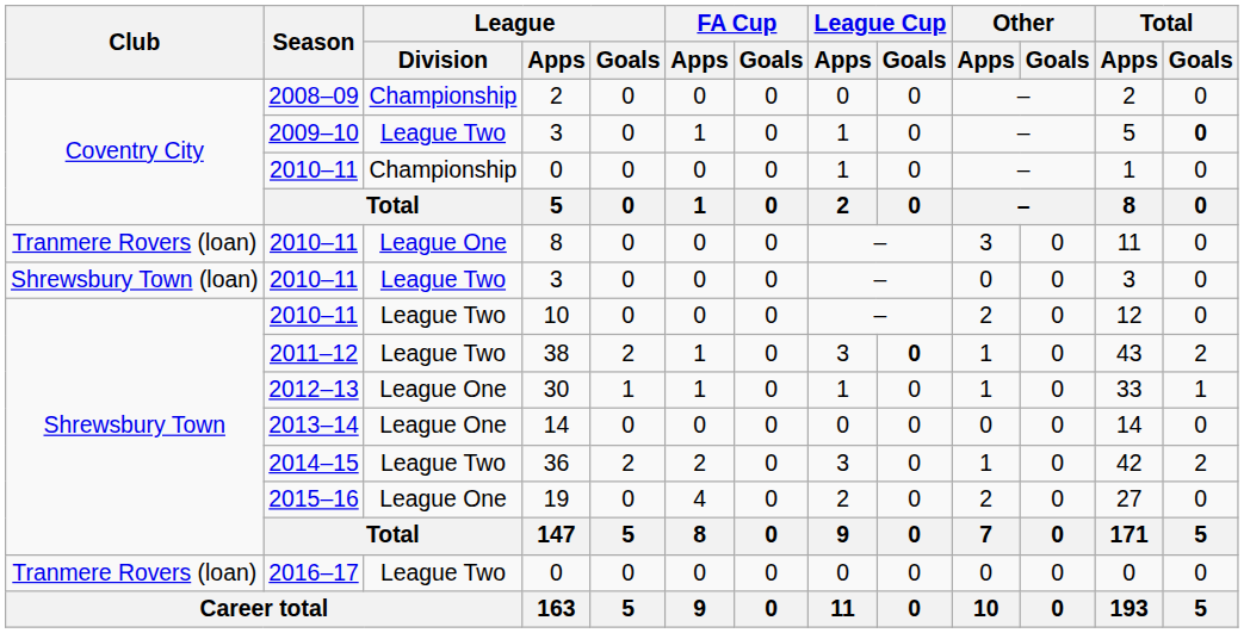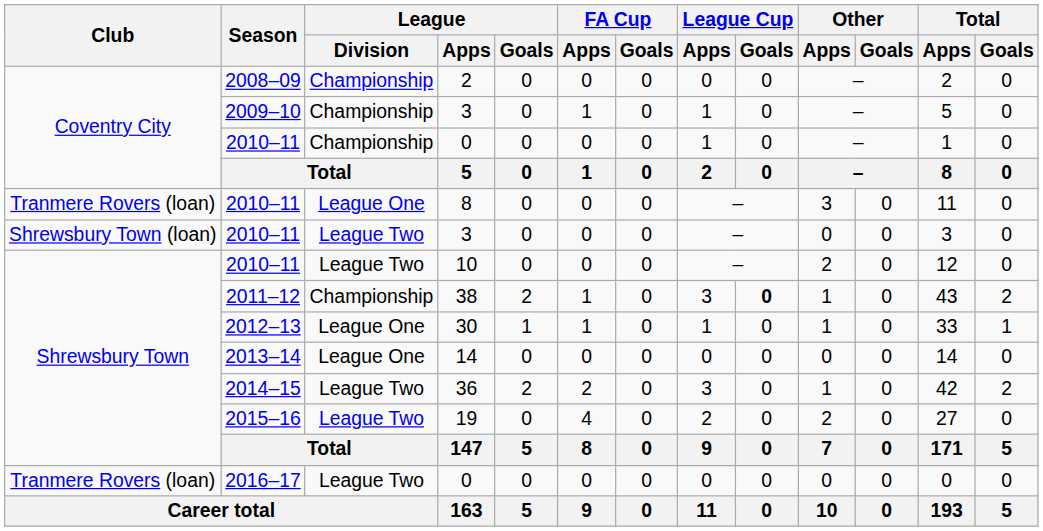 <table class=wikitable style="text-align: center;">
 <tr>
 <th rowspan=2>Club</th>
 <th rowspan=2>Season</th>
 <th colspan=3>League</th>
 <th colspan=2><a href='#'>FA Cup</a></th>
 <th colspan=2><a href='#'>League Cup</a></th>
 <th colspan=2>Other</th>
 <th colspan=2>Total</th>
 </tr>
 <tr>
 <th>Division</th>
 <th>Apps</th>
 <th>Goals</th>
 <th>Apps</th>
 <th>Goals</th>
 <th>Apps</th>
 <th>Goals</th>
 <th>Apps</th>
 <th>Goals</th>
 <th>Apps</th>
 <th>Goals</th>
 </tr>
 <tr>
 <td rowspan=4><a href='#'>Coventry City</a></td>
 <td><a href='#'>2008–09</a></td>
 <td><a href='#'>Championship</a></td>
 <td>2</td>
 <td>0</td>
 <td>0</td>
 <td>0</td>
 <td>0</td>
 <td>0</td>
 <td colspan=2>–</td>
 <td>2</td>
 <td>0</td>
 </tr>
 <tr>
 <td><a href='#'>2009–10</a></td>
-<td><a href='#'>League Two</a></td>
+<td>Championship</td>
 <td>3</td>
 <td>0</td>
 <td>1</td>
 <td>0</td>
 <td>1</td>
 <td>0</td>
 <td colspan=2>–</td>
 <td>5</td>
-<td><strong>0</strong></td>
+<td>0</td>
 </tr>
 <tr>
 <td><a href='#'>2010–11</a></td>
 <td>Championship</td>
 <td>0</td>
 <td>0</td>
 <td>0</td>
 <td>0</td>
 <td>1</td>
 <td>0</td>
 <td colspan=2>–</td>
 <td>1</td>
 <td>0</td>
 </tr>
 <tr>
 <th colspan="2">Total</th>
 <th>5</th>
 <th>0</th>
 <th>1</th>
 <th>0</th>
 <th>2</th>
 <th>0</th>
 <th colspan=2>–</th>
 <th>8</th>
 <th>0</th>
 </tr>
 <tr>
 <td><a href='#'>Tranmere Rovers</a> (loan)</td>
 <td><a href='#'>2010–11</a></td>
 <td><a href='#'>League One</a></td>
 <td>8</td>
 <td>0</td>
 <td>0</td>
 <td>0</td>
 <td colspan=2>–</td>
 <td>3</td>
 <td>0</td>
 <td>11</td>
 <td>0</td>
 </tr>
 <tr>
 <td><a href='#'>Shrewsbury Town</a> (loan)</td>
 <td><a href='#'>2010–11</a></td>
 <td><a href='#'>League Two</a></td>
 <td>3</td>
 <td>0</td>
 <td>0</td>
 <td>0</td>
 <td colspan=2>–</td>
 <td>0</td>
 <td>0</td>
 <td>3</td>
 <td>0</td>
 </tr>
 <tr>
 <td rowspan=7><a href='#'>Shrewsbury Town</a></td>
 <td><a href='#'>2010–11</a></td>
 <td>League Two</td>
 <td>10</td>
 <td>0</td>
 <td>0</td>
 <td>0</td>
 <td colspan=2>–</td>
 <td>2</td>
 <td>0</td>
 <td>12</td>
 <td>0</td>
 </tr>
 <tr>
 <td><a href='#'>2011–12</a></td>
-<td>League Two</td>
+<td>Championship</td>
 <td>38</td>
 <td>2</td>
 <td>1</td>
 <td>0</td>
 <td>3</td>
 <td><strong>0</strong></td>
 <td>1</td>
 <td>0</td>
 <td>43</td>
 <td>2</td>
 </tr>
 <tr>
 <td><a href='#'>2012–13</a></td>
 <td>League One</td>
 <td>30</td>
 <td>1</td>
 <td>1</td>
 <td>0</td>
 <td>1</td>
 <td>0</td>
 <td>1</td>
 <td>0</td>
 <td>33</td>
 <td>1</td>
 </tr>
 <tr>
 <td><a href='#'>2013–14</a></td>
 <td>League One</td>
 <td>14</td>
 <td>0</td>
 <td>0</td>
 <td>0</td>
 <td>0</td>
 <td>0</td>
 <td>0</td>
 <td>0</td>
 <td>14</td>
 <td>0</td>
 </tr>
 <tr>
 <td><a href='#'>2014–15</a></td>
 <td>League Two</td>
 <td>36</td>
 <td>2</td>
 <td>2</td>
 <td>0</td>
 <td>3</td>
 <td>0</td>
 <td>1</td>
 <td>0</td>
 <td>42</td>
 <td>2</td>
 </tr>
 <tr>
 <td><a href='#'>2015–16</a></td>
-<td>League One</td>
+<td><a href='#'>League Two</a></td>
 <td>19</td>
 <td>0</td>
 <td>4</td>
 <td>0</td>
 <td>2</td>
 <td>0</td>
 <td>2</td>
 <td>0</td>
 <td>27</td>
 <td>0</td>
 </tr>
 <tr>
 <th colspan="2">Total</th>
 <th>147</th>
 <th>5</th>
 <th>8</th>
 <th>0</th>
 <th>9</th>
 <th>0</th>
 <th>7</th>
 <th>0</th>
 <th>171</th>
 <th>5</th>
 </tr>
 <tr>
 <td><a href='#'>Tranmere Rovers</a> (loan)</td>
 <td><a href='#'>2016–17</a></td>
 <td>League Two</td>
 <td>0</td>
 <td>0</td>
 <td>0</td>
 <td>0</td>
 <td>0</td>
 <td>0</td>
 <td>0</td>
 <td>0</td>
 <td>0</td>
 <td>0</td>
 </tr>
 <tr>
 <th colspan="3">Career total</th>
 <th>163</th>
 <th>5</th>
 <th>9</th>
 <th>0</th>
 <th>11</th>
 <th>0</th>
 <th>10</th>
 <th>0</th>
 <th>193</th>
 <th>5</th>
 </tr>
 </table>
